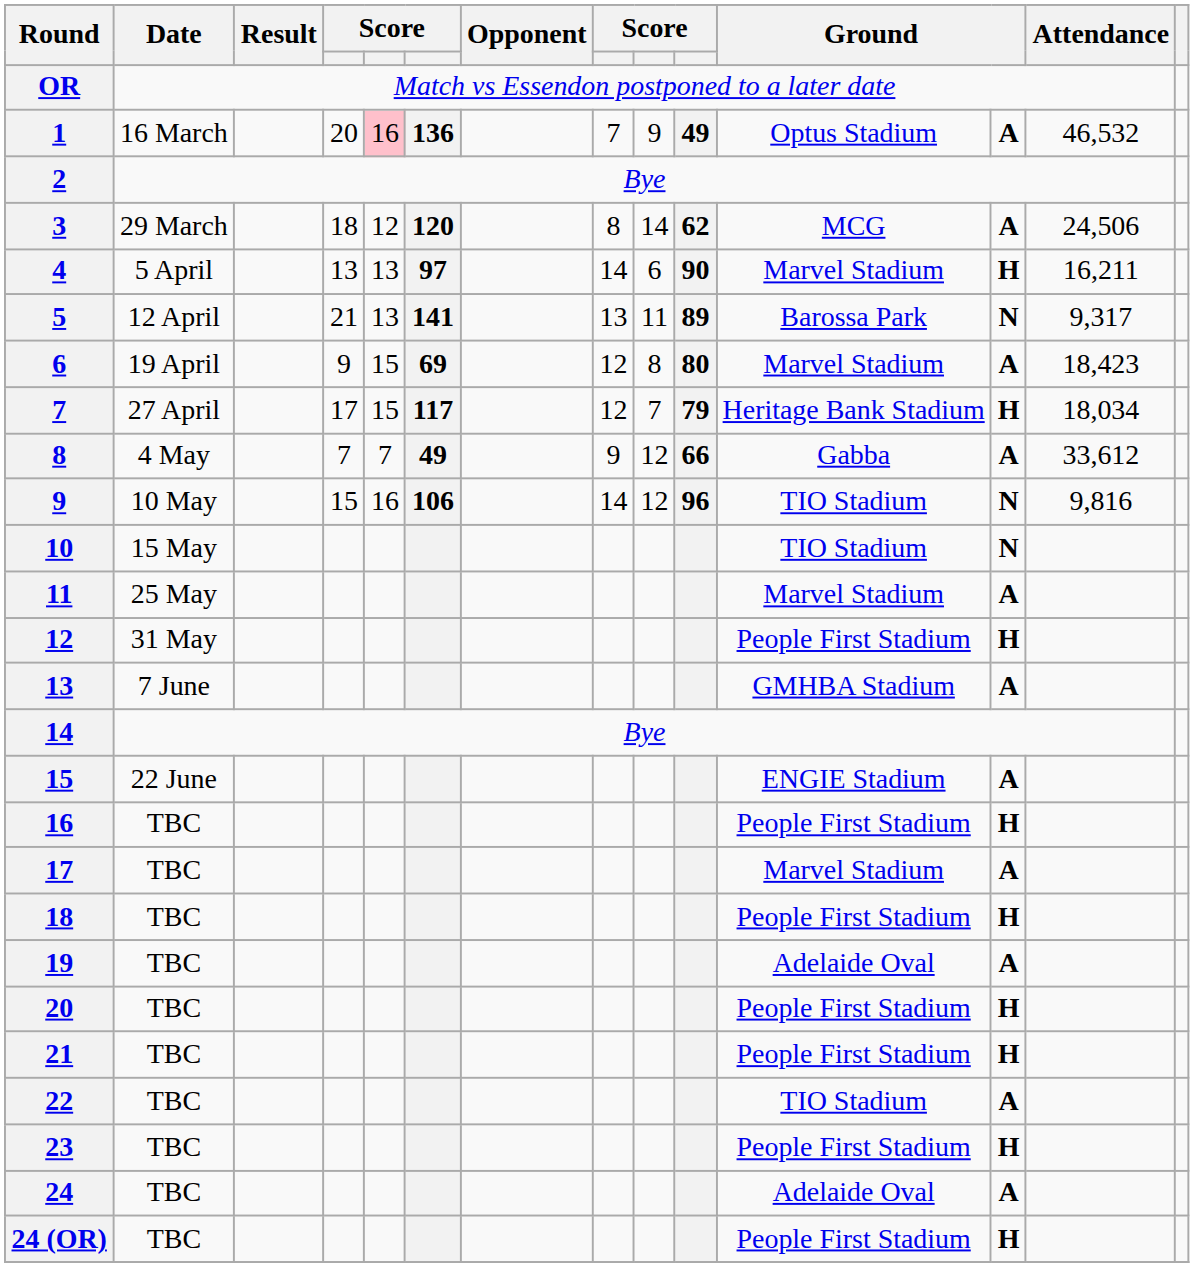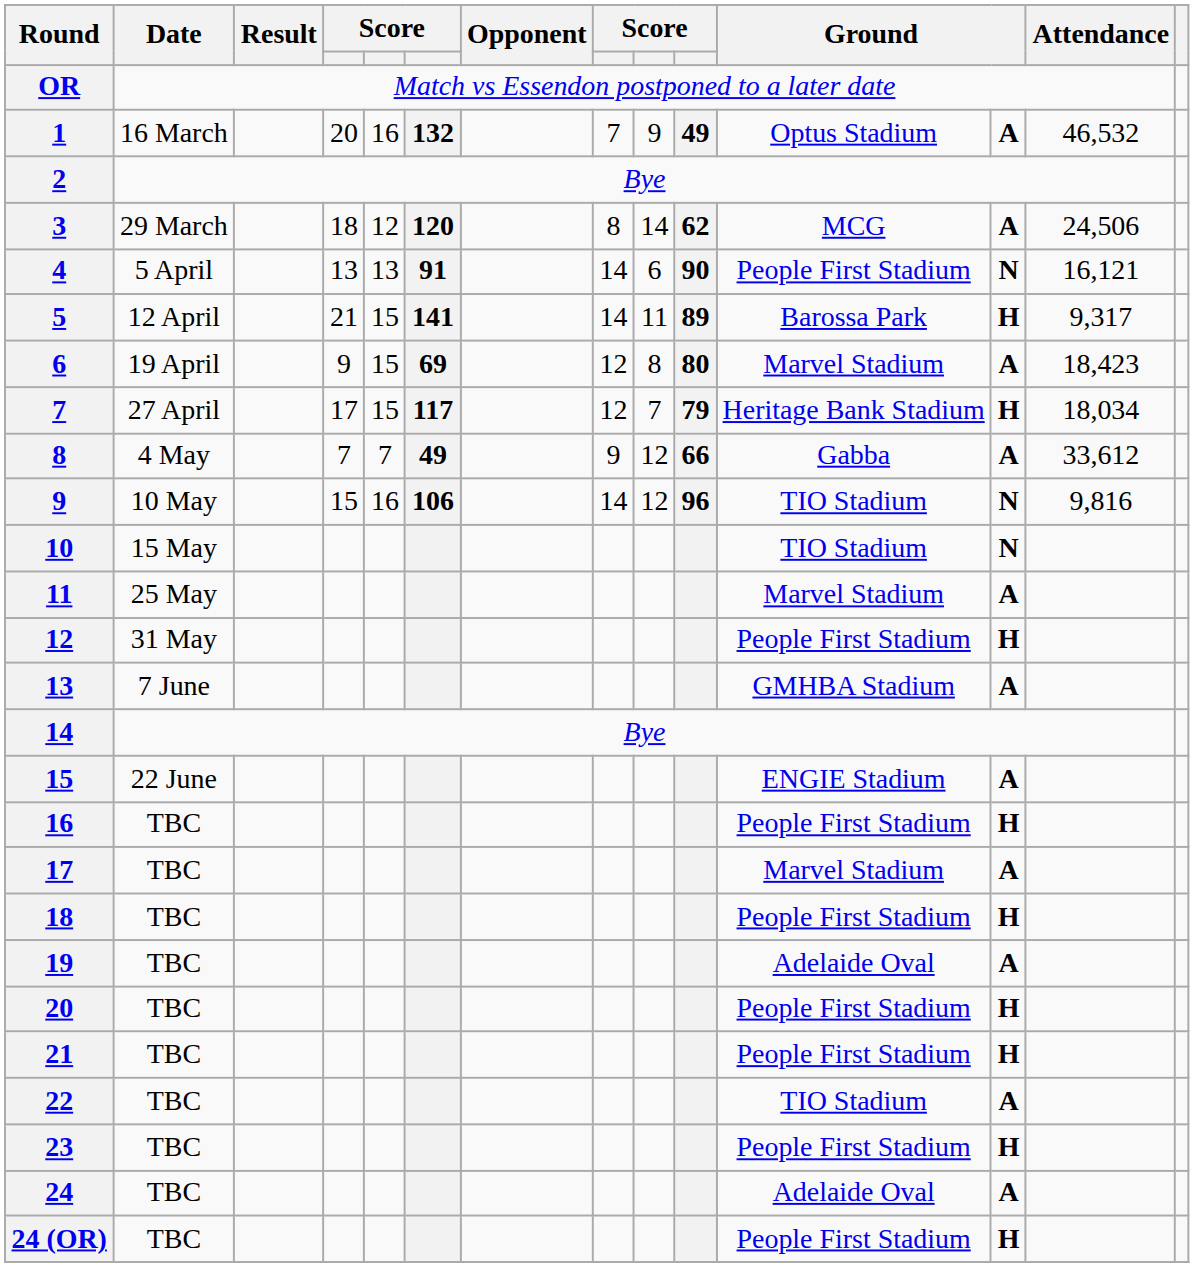 <table class="wikitable plainrowheaders" style="font-size:90%; text-align:center;">
 <tr>
 <th rowspan="2" scope="col">Round</th>
 <th rowspan="2" scope="col">Date</th>
 <th rowspan="2" scope="col">Result</th>
 <th colspan="3" scope="col">Score</th>
 <th rowspan="2" scope="col">Opponent</th>
 <th colspan="3" scope="col">Score</th>
 <th colspan="2" rowspan="2" scope="col">Ground</th>
 <th rowspan="2" scope="col">Attendance</th>
 <th rowspan="2" scope="col"></th>
 </tr>
 <tr>
 <th scope="col"></th>
 <th scope="col"></th>
 <th scope="col"></th>
 <th scope="col"></th>
 <th scope="col"></th>
 <th scope="col"></th>
 </tr>
 <tr>
 <th scope="row" style="text-align:center;"><a href='#'><strong>OR</strong></a></th>
 <td colspan="12"><em><a href='#'>Match vs Essendon postponed to a later date</a></em> </td>
 <td></td>
 </tr>
 <tr>
 <th><a href='#'>1</a></th>
 <td>16 March</td>
 <td></td>
 <td>20</td>
-<td style="background: pink;">16</td>
-<th>136</th>
+<td>16</td>
+<th>132</th>
 <td></td>
 <td>7</td>
 <td>9</td>
 <th>49</th>
 <td><a href='#'>Optus Stadium</a></td>
 <td><strong>A</strong></td>
 <td>46,532</td>
 <td></td>
 </tr>
 <tr>
 <th><a href='#'>2</a></th>
 <td colspan="12"><em><a href='#'>Bye</a></em></td>
 <td></td>
 </tr>
 <tr>
 <th><a href='#'>3</a></th>
 <td>29 March</td>
 <td></td>
 <td>18</td>
 <td>12</td>
 <th>120</th>
 <td></td>
 <td>8</td>
 <td>14</td>
 <th>62</th>
 <td><a href='#'>MCG</a></td>
 <td><strong>A</strong></td>
 <td>24,506</td>
 <td></td>
 </tr>
 <tr>
 <th><a href='#'>4</a></th>
 <td>5 April</td>
 <td></td>
 <td>13</td>
 <td>13</td>
-<th>97</th>
+<th>91</th>
 <td></td>
 <td>14</td>
 <td>6</td>
 <th>90</th>
-<td><a href='#'>Marvel Stadium</a></td>
-<td><strong>H</strong></td>
-<td>16,211</td>
+<td><a href='#'>People First Stadium</a></td>
+<td><strong>N</strong></td>
+<td>16,121</td>
 <td></td>
 </tr>
 <tr>
 <th><a href='#'>5</a></th>
 <td>12 April</td>
 <td></td>
 <td>21</td>
-<td>13</td>
+<td>15</td>
 <th>141</th>
 <td></td>
-<td>13</td>
+<td>14</td>
 <td>11</td>
 <th>89</th>
 <td><a href='#'>Barossa Park</a></td>
-<td><strong>N</strong></td>
+<td><strong>H</strong></td>
 <td>9,317</td>
 <td></td>
 </tr>
 <tr>
 <th><a href='#'>6</a></th>
 <td>19 April</td>
 <td></td>
 <td>9</td>
 <td>15</td>
 <th>69</th>
 <td></td>
 <td>12</td>
 <td>8</td>
 <th>80</th>
 <td><a href='#'>Marvel Stadium</a></td>
 <td><strong>A</strong></td>
 <td>18,423</td>
 <td></td>
 </tr>
 <tr>
 <th><a href='#'>7</a></th>
 <td>27 April</td>
 <td></td>
 <td>17</td>
 <td>15</td>
 <th>117</th>
 <td></td>
 <td>12</td>
 <td>7</td>
 <th>79</th>
 <td><a href='#'>Heritage Bank Stadium</a></td>
 <td><strong>H</strong></td>
 <td>18,034</td>
 <td></td>
 </tr>
 <tr>
 <th><a href='#'>8</a></th>
 <td>4 May</td>
 <td></td>
 <td>7</td>
 <td>7</td>
 <th>49</th>
 <td></td>
 <td>9</td>
 <td>12</td>
 <th>66</th>
 <td><a href='#'>Gabba</a></td>
 <td><strong>A</strong></td>
 <td>33,612</td>
 <td></td>
 </tr>
 <tr>
 <th><a href='#'>9</a></th>
 <td>10 May</td>
 <td></td>
 <td>15</td>
 <td>16</td>
 <th>106</th>
 <td></td>
 <td>14</td>
 <td>12</td>
 <th>96</th>
 <td><a href='#'>TIO Stadium</a></td>
 <td><strong>N</strong></td>
 <td>9,816</td>
 <td></td>
 </tr>
 <tr>
 <th><a href='#'>10</a></th>
 <td>15 May</td>
 <td></td>
 <td></td>
 <td></td>
 <th></th>
 <td></td>
 <td></td>
 <td></td>
 <th></th>
 <td><a href='#'>TIO Stadium</a></td>
 <td><strong>N</strong></td>
 <td></td>
 <td></td>
 </tr>
 <tr>
 <th><a href='#'>11</a></th>
 <td>25 May</td>
 <td></td>
 <td></td>
 <td></td>
 <th></th>
 <td></td>
 <td></td>
 <td></td>
 <th></th>
 <td><a href='#'>Marvel Stadium</a></td>
 <td><strong>A</strong></td>
 <td></td>
 <td></td>
 </tr>
 <tr>
 <th><a href='#'>12</a></th>
 <td>31 May</td>
 <td></td>
 <td></td>
 <td></td>
 <th></th>
 <td></td>
 <td></td>
 <td></td>
 <th></th>
 <td><a href='#'>People First Stadium</a></td>
 <td><strong>H</strong></td>
 <td></td>
 <td></td>
 </tr>
 <tr>
 <th><a href='#'>13</a></th>
 <td>7 June</td>
 <td></td>
 <td></td>
 <td></td>
 <th></th>
 <td></td>
 <td></td>
 <td></td>
 <th></th>
 <td><a href='#'>GMHBA Stadium</a></td>
 <td><strong>A</strong></td>
 <td></td>
 <td></td>
 </tr>
 <tr>
 <th><a href='#'>14</a></th>
 <td colspan="12"><em><a href='#'>Bye</a></em></td>
 <td></td>
 </tr>
 <tr>
 <th><a href='#'>15</a></th>
 <td>22 June</td>
 <td></td>
 <td></td>
 <td></td>
 <th></th>
 <td></td>
 <td></td>
 <td></td>
 <th></th>
 <td><a href='#'>ENGIE Stadium</a></td>
 <td><strong>A</strong></td>
 <td></td>
 <td></td>
 </tr>
 <tr>
 <th><a href='#'>16</a></th>
 <td>TBC</td>
 <td></td>
 <td></td>
 <td></td>
 <th></th>
 <td></td>
 <td></td>
 <td></td>
 <th></th>
 <td><a href='#'>People First Stadium</a></td>
 <td><strong>H</strong></td>
 <td></td>
 <td></td>
 </tr>
 <tr>
 <th><a href='#'>17</a></th>
 <td>TBC</td>
 <td></td>
 <td></td>
 <td></td>
 <th></th>
 <td></td>
 <td></td>
 <td></td>
 <th></th>
 <td><a href='#'>Marvel Stadium</a></td>
 <td><strong>A</strong></td>
 <td></td>
 <td></td>
 </tr>
 <tr>
 <th><a href='#'>18</a></th>
 <td>TBC</td>
 <td></td>
 <td></td>
 <td></td>
 <th></th>
 <td></td>
 <td></td>
 <td></td>
 <th></th>
 <td><a href='#'>People First Stadium</a></td>
 <td><strong>H</strong></td>
 <td></td>
 <td></td>
 </tr>
 <tr>
 <th><a href='#'>19</a></th>
 <td>TBC</td>
 <td></td>
 <td></td>
 <td></td>
 <th></th>
 <td></td>
 <td></td>
 <td></td>
 <th></th>
 <td><a href='#'>Adelaide Oval</a></td>
 <td><strong>A</strong></td>
 <td></td>
 <td></td>
 </tr>
 <tr>
 <th><a href='#'>20</a></th>
 <td>TBC</td>
 <td></td>
 <td></td>
 <td></td>
 <th></th>
 <td></td>
 <td></td>
 <td></td>
 <th></th>
 <td><a href='#'>People First Stadium</a></td>
 <td><strong>H</strong></td>
 <td></td>
 <td></td>
 </tr>
 <tr>
 <th><a href='#'>21</a></th>
 <td>TBC</td>
 <td></td>
 <td></td>
 <td></td>
 <th></th>
 <td></td>
 <td></td>
 <td></td>
 <th></th>
 <td><a href='#'>People First Stadium</a></td>
 <td><strong>H</strong></td>
 <td></td>
 <td></td>
 </tr>
 <tr>
 <th><a href='#'>22</a></th>
 <td>TBC</td>
 <td></td>
 <td></td>
 <td></td>
 <th></th>
 <td></td>
 <td></td>
 <td></td>
 <th></th>
 <td><a href='#'>TIO Stadium</a></td>
 <td><strong>A</strong></td>
 <td></td>
 <td></td>
 </tr>
 <tr>
 <th><a href='#'>23</a></th>
 <td>TBC</td>
 <td></td>
 <td></td>
 <td></td>
 <th></th>
 <td></td>
 <td></td>
 <td></td>
 <th></th>
 <td><a href='#'>People First Stadium</a></td>
 <td><strong>H</strong></td>
 <td></td>
 <td></td>
 </tr>
 <tr>
 <th><a href='#'>24</a></th>
 <td>TBC</td>
 <td></td>
 <td></td>
 <td></td>
 <th></th>
 <td></td>
 <td></td>
 <td></td>
 <th></th>
 <td><a href='#'>Adelaide Oval</a></td>
 <td><strong>A</strong></td>
 <td></td>
 <td></td>
 </tr>
 <tr>
 <th><a href='#'>24 (OR)</a></th>
 <td>TBC</td>
 <td></td>
 <td></td>
 <td></td>
 <th></th>
 <td> </td>
 <td></td>
 <td></td>
 <th></th>
 <td><a href='#'>People First Stadium</a></td>
 <td><strong>H</strong></td>
 <td></td>
 <td></td>
 </tr>
 <tr>
 </tr>
 </table>
